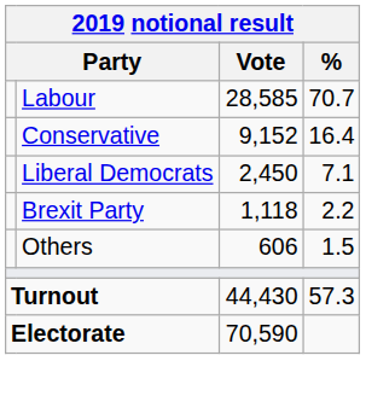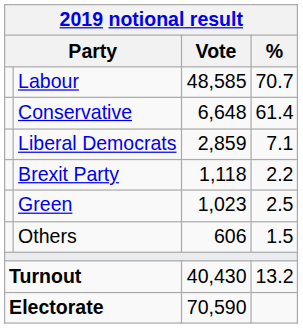 <table class="wikitable">
 <tr>
 <th colspan="4"><a href='#'>2019</a> <a href='#'>notional result</a></th>
 </tr>
 <tr>
 <th bgcolor="#DDDDFF" width="130px" colspan="2">Party</th>
 <th bgcolor="#DDDDFF" width="50px">Vote</th>
 <th bgcolor="#DDDDFF" width="30px">%</th>
 </tr>
 <tr>
 <td></td>
 <td><a href='#'>Labour</a></td>
-<td align=right>28,585</td>
+<td align=right>48,585</td>
 <td align=right>70.7</td>
 </tr>
 <tr>
 <td></td>
 <td><a href='#'>Conservative</a></td>
-<td align=right>9,152</td>
-<td align=right>16.4</td>
+<td align=right>6,648</td>
+<td align=right>61.4</td>
 </tr>
 <tr>
 <td></td>
 <td><a href='#'>Liberal Democrats</a></td>
-<td align=right>2,450</td>
+<td align=right>2,859</td>
 <td align=right>7.1</td>
 </tr>
 <tr>
 <td></td>
 <td><a href='#'>Brexit Party</a></td>
 <td align=right>1,118</td>
 <td align=right>2.2</td>
+</tr>
+<tr>
+<td></td>
+<td><a href='#'>Green</a></td>
+<td align=right>1,023</td>
+<td align=right>2.5</td>
 </tr>
 <tr>
 <td></td>
 <td>Others</td>
 <td align=right>606</td>
 <td align=right>1.5</td>
 </tr>
 <tr>
 <td colspan="4" bgcolor="#EAECF0"></td>
 </tr>
 <tr>
 <td colspan="2"><strong>Turnout</strong></td>
-<td align=right>44,430</td>
-<td align=right>57.3</td>
+<td align=right>40,430</td>
+<td align=right>13.2</td>
 </tr>
 <tr>
 <td colspan="2"><strong>Electorate</strong></td>
 <td align=right>70,590</td>
 </tr>
 </table>
